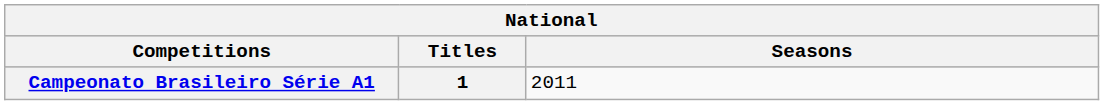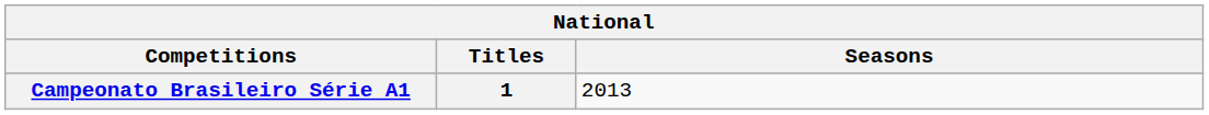 <table class="wikitable">
 <tr>
 <th colspan="3">National</th>
 </tr>
 <tr>
 <th style="width:260px">Competitions</th>
 <th style="width:80px">Titles</th>
 <th style="width:380px">Seasons</th>
 </tr>
 <tr>
 <th style="text-align:center"><a href='#'>Campeonato Brasileiro Série A1</a></th>
 <th style="text-align:center"><strong>1</strong></th>
-<td align="left">2011</td>
+<td align="left">2013</td>
 </tr>
 </table>
